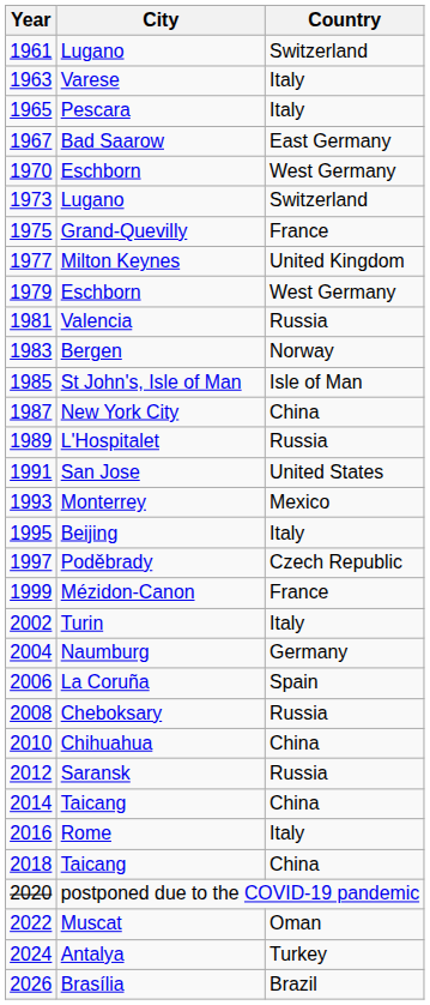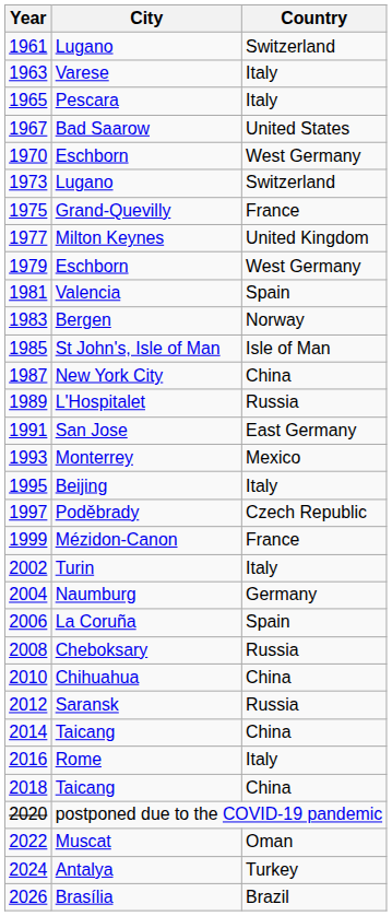 <table class="wikitable">
 <tr>
 <th>Year</th>
 <th>City</th>
 <th>Country</th>
 </tr>
 <tr>
 <td><a href='#'>1961</a></td>
 <td><a href='#'>Lugano</a></td>
 <td>Switzerland</td>
 </tr>
 <tr>
 <td><a href='#'>1963</a></td>
 <td><a href='#'>Varese</a></td>
 <td>Italy</td>
 </tr>
 <tr>
 <td><a href='#'>1965</a></td>
 <td IAAF World Race Walking Cup><a href='#'>Pescara</a></td>
 <td>Italy</td>
 </tr>
 <tr>
 <td><a href='#'>1967</a></td>
 <td><a href='#'>Bad Saarow</a></td>
-<td>East Germany</td>
+<td>United States</td>
 </tr>
 <tr>
 <td><a href='#'>1970</a></td>
 <td><a href='#'>Eschborn</a></td>
 <td>West Germany</td>
 </tr>
 <tr>
 <td><a href='#'>1973</a></td>
 <td><a href='#'>Lugano</a></td>
 <td>Switzerland</td>
 </tr>
 <tr>
 <td><a href='#'>1975</a></td>
 <td><a href='#'>Grand-Quevilly</a></td>
 <td>France</td>
 </tr>
 <tr>
 <td><a href='#'>1977</a></td>
 <td><a href='#'>Milton Keynes</a></td>
 <td>United Kingdom</td>
 </tr>
 <tr>
 <td><a href='#'>1979</a></td>
 <td><a href='#'>Eschborn</a></td>
 <td>West Germany</td>
 </tr>
 <tr>
 <td><a href='#'>1981</a></td>
 <td><a href='#'>Valencia</a></td>
-<td>Russia</td>
+<td>Spain</td>
 </tr>
 <tr>
 <td><a href='#'>1983</a></td>
 <td><a href='#'>Bergen</a></td>
 <td>Norway</td>
 </tr>
 <tr>
 <td><a href='#'>1985</a></td>
 <td><a href='#'>St John's, Isle of Man</a></td>
 <td>Isle of Man</td>
 </tr>
 <tr>
 <td><a href='#'>1987</a></td>
 <td><a href='#'>New York City</a></td>
 <td>China</td>
 </tr>
 <tr>
 <td><a href='#'>1989</a></td>
 <td><a href='#'>L'Hospitalet</a></td>
 <td>Russia</td>
 </tr>
 <tr>
 <td><a href='#'>1991</a></td>
 <td><a href='#'>San Jose</a></td>
-<td>United States</td>
+<td>East Germany</td>
 </tr>
 <tr>
 <td><a href='#'>1993</a></td>
 <td><a href='#'>Monterrey</a></td>
 <td>Mexico</td>
 </tr>
 <tr>
 <td><a href='#'>1995</a></td>
 <td><a href='#'>Beijing</a></td>
 <td>Italy</td>
 </tr>
 <tr>
 <td><a href='#'>1997</a></td>
 <td><a href='#'>Poděbrady</a></td>
 <td>Czech Republic</td>
 </tr>
 <tr>
 <td><a href='#'>1999</a></td>
 <td><a href='#'>Mézidon-Canon</a></td>
 <td>France</td>
 </tr>
 <tr>
 <td><a href='#'>2002</a></td>
 <td><a href='#'>Turin</a></td>
 <td>Italy</td>
 </tr>
 <tr>
 <td><a href='#'>2004</a></td>
 <td><a href='#'>Naumburg</a></td>
 <td>Germany</td>
 </tr>
 <tr>
 <td><a href='#'>2006</a></td>
 <td><a href='#'>La Coruña</a></td>
 <td>Spain</td>
 </tr>
 <tr>
 <td><a href='#'>2008</a></td>
 <td><a href='#'>Cheboksary</a></td>
 <td>Russia</td>
 </tr>
 <tr>
 <td><a href='#'>2010</a></td>
 <td><a href='#'>Chihuahua</a></td>
 <td>China</td>
 </tr>
 <tr>
 <td><a href='#'>2012</a></td>
 <td><a href='#'>Saransk</a></td>
 <td>Russia</td>
 </tr>
 <tr>
 <td><a href='#'>2014</a></td>
 <td><a href='#'>Taicang</a></td>
 <td>China</td>
 </tr>
 <tr>
 <td><a href='#'>2016</a></td>
 <td><a href='#'>Rome</a></td>
 <td>Italy</td>
 </tr>
 <tr>
 <td><a href='#'>2018</a></td>
 <td><a href='#'>Taicang</a></td>
 <td>China</td>
 </tr>
 <tr>
 <td><del>2020</del></td>
 <td colspan=2>postponed due to the <a href='#'>COVID-19 pandemic</a></td>
 </tr>
 <tr>
 <td><a href='#'>2022</a></td>
 <td><a href='#'>Muscat</a></td>
 <td>Oman</td>
 </tr>
 <tr>
 <td><a href='#'>2024</a></td>
 <td><a href='#'>Antalya</a></td>
 <td>Turkey</td>
 </tr>
 <tr>
 <td><a href='#'>2026</a></td>
 <td><a href='#'>Brasília</a></td>
 <td>Brazil</td>
 </tr>
 </table>
